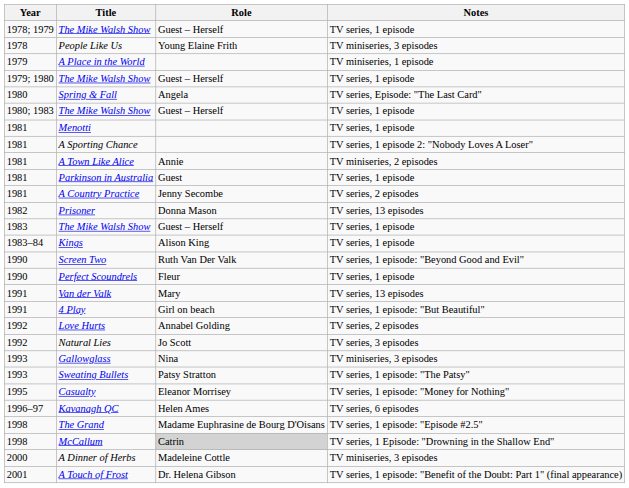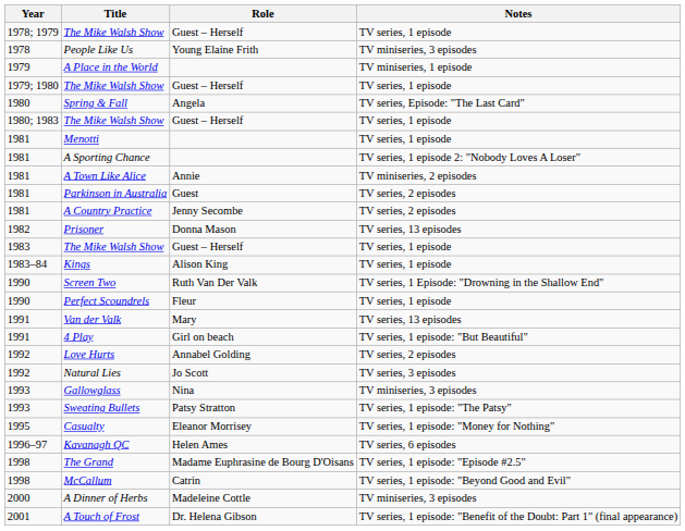 <table class="wikitable">
 <tr>
 <th>Year</th>
 <th>Title</th>
 <th>Role</th>
 <th>Notes</th>
 </tr>
 <tr>
 <td>1978; 1979</td>
 <td><em><a href='#'>The Mike Walsh Show</a></em></td>
 <td>Guest – Herself</td>
 <td>TV series, 1 episode</td>
 </tr>
 <tr>
 <td>1978</td>
 <td><em>People Like Us</em></td>
 <td>Young Elaine Frith</td>
 <td>TV miniseries, 3 episodes</td>
 </tr>
 <tr>
 <td>1979</td>
 <td><em><a href='#'>A Place in the World</a></em></td>
 <td></td>
 <td>TV miniseries, 1 episode</td>
 </tr>
 <tr>
 <td>1979; 1980</td>
 <td><em><a href='#'>The Mike Walsh Show</a></em></td>
 <td>Guest – Herself</td>
 <td>TV series, 1 episode</td>
 </tr>
 <tr>
 <td>1980</td>
 <td><em><a href='#'>Spring & Fall</a></em></td>
 <td>Angela</td>
 <td>TV series, Episode: "The Last Card"</td>
 </tr>
 <tr>
 <td>1980; 1983</td>
 <td><em><a href='#'>The Mike Walsh Show</a></em></td>
 <td>Guest – Herself</td>
 <td>TV series, 1 episode</td>
 </tr>
 <tr>
 <td>1981</td>
 <td><em><a href='#'>Menotti</a></em></td>
 <td></td>
 <td>TV series, 1 episode</td>
 </tr>
 <tr>
 <td>1981</td>
 <td><em>A Sporting Chance</em></td>
 <td></td>
 <td>TV series, 1 episode 2: "Nobody Loves A Loser"</td>
 </tr>
 <tr>
 <td>1981</td>
 <td><em><a href='#'>A Town Like Alice</a></em></td>
 <td>Annie</td>
 <td>TV miniseries, 2 episodes</td>
 </tr>
 <tr>
 <td>1981</td>
 <td><em><a href='#'>Parkinson in Australia</a></em></td>
 <td>Guest</td>
-<td>TV series, 1 episode</td>
+<td>TV series, 2 episodes</td>
 </tr>
 <tr>
 <td>1981</td>
 <td><em><a href='#'>A Country Practice</a></em></td>
 <td>Jenny Secombe</td>
 <td>TV series, 2 episodes</td>
 </tr>
 <tr>
 <td>1982</td>
 <td><em><a href='#'>Prisoner</a></em></td>
 <td>Donna Mason</td>
 <td>TV series, 13 episodes</td>
 </tr>
 <tr>
 <td>1983</td>
 <td><em><a href='#'>The Mike Walsh Show</a></em></td>
 <td>Guest – Herself</td>
 <td>TV series, 1 episode</td>
 </tr>
 <tr>
 <td>1983–84</td>
 <td><em><a href='#'>Kings</a></em></td>
 <td>Alison King</td>
 <td>TV series, 1 episode</td>
 </tr>
 <tr>
 <td>1990</td>
 <td><em><a href='#'>Screen Two</a></em></td>
 <td>Ruth Van Der Valk</td>
-<td>TV series, 1 episode: "Beyond Good and Evil"</td>
+<td>TV series, 1 Episode: "Drowning in the Shallow End"</td>
 </tr>
 <tr>
 <td>1990</td>
 <td><em><a href='#'>Perfect Scoundrels</a></em></td>
 <td>Fleur</td>
 <td>TV series, 1 episode</td>
 </tr>
 <tr>
 <td>1991</td>
 <td><em><a href='#'>Van der Valk</a></em></td>
 <td>Mary</td>
 <td>TV series, 13 episodes</td>
 </tr>
 <tr>
 <td>1991</td>
 <td><em><a href='#'>4 Play</a></em></td>
 <td>Girl on beach</td>
 <td>TV series, 1 episode: "But Beautiful"</td>
 </tr>
 <tr>
 <td>1992</td>
 <td><em><a href='#'>Love Hurts</a></em></td>
 <td>Annabel Golding</td>
 <td>TV series, 2 episodes</td>
 </tr>
 <tr>
 <td>1992</td>
 <td><em>Natural Lies</em></td>
 <td>Jo Scott</td>
 <td>TV series, 3 episodes</td>
 </tr>
 <tr>
 <td>1993</td>
 <td><em><a href='#'>Gallowglass</a></em></td>
 <td>Nina</td>
 <td>TV miniseries, 3 episodes</td>
 </tr>
 <tr>
 <td>1993</td>
 <td><em><a href='#'>Sweating Bullets</a></em></td>
 <td>Patsy Stratton</td>
 <td>TV series, 1 episode: "The Patsy"</td>
 </tr>
 <tr>
 <td>1995</td>
 <td><em><a href='#'>Casualty</a></em></td>
 <td>Eleanor Morrisey</td>
 <td>TV series, 1 episode: "Money for Nothing"</td>
 </tr>
 <tr>
 <td>1996–97</td>
 <td><em><a href='#'>Kavanagh QC</a></em></td>
 <td>Helen Ames</td>
 <td>TV series, 6 episodes</td>
 </tr>
 <tr>
 <td>1998</td>
 <td><em><a href='#'>The Grand</a></em></td>
 <td>Madame Euphrasine de Bourg D'Oisans</td>
 <td>TV series, 1 episode: "Episode #2.5"</td>
 </tr>
 <tr>
 <td>1998</td>
 <td><em><a href='#'>McCallum</a></em></td>
-<td style="background: lightgrey;">Catrin</td>
-<td>TV series, 1 Episode: "Drowning in the Shallow End"</td>
+<td>Catrin</td>
+<td>TV series, 1 episode: "Beyond Good and Evil"</td>
 </tr>
 <tr>
 <td>2000</td>
 <td><em>A Dinner of Herbs</em></td>
 <td>Madeleine Cottle</td>
 <td>TV miniseries, 3 episodes</td>
 </tr>
 <tr>
 <td>2001</td>
 <td><em><a href='#'>A Touch of Frost</a></em></td>
 <td>Dr. Helena Gibson</td>
 <td>TV series, 1 episode: "Benefit of the Doubt: Part 1" (final appearance)</td>
 </tr>
 </table>
